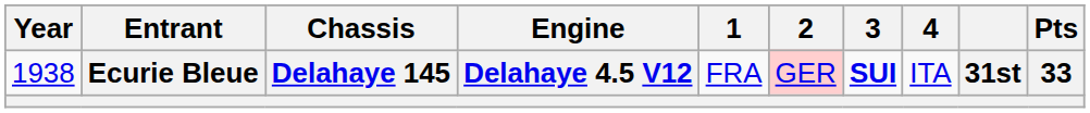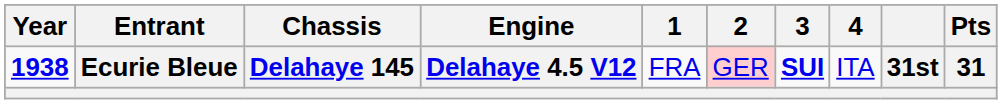 <table class="wikitable" style="text-align:center; font-size:90%">
 <tr>
 <th>Year</th>
 <th>Entrant</th>
 <th>Chassis</th>
 <th>Engine</th>
 <th>1</th>
 <th>2</th>
 <th>3</th>
 <th>4</th>
 <th></th>
 <th>Pts</th>
 </tr>
 <tr>
-<td><a href='#'>1938</a></td>
+<td><strong><a href='#'>1938</a></strong></td>
 <th>Ecurie Bleue</th>
 <th><a href='#'>Delahaye</a> 145</th>
 <th><a href='#'>Delahaye</a> 4.5 <a href='#'>V12</a></th>
 <td><a href='#'>FRA</a></td>
 <td style="background:#FFCFCF;"><a href='#'>GER</a><br></td>
 <td><strong><a href='#'>SUI</a></strong></td>
 <td><a href='#'>ITA</a></td>
 <th>31st</th>
-<th>33</th>
+<th>31</th>
 </tr>
 <tr>
 <th colspan=10></th>
 </tr>
 </table>
